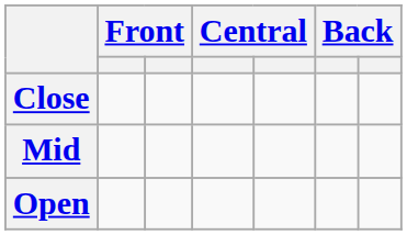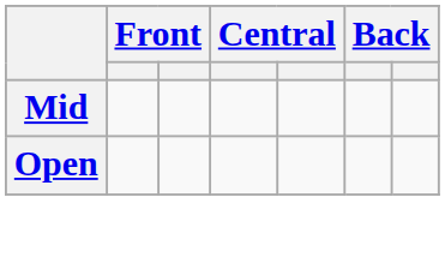 <table class="wikitable" style="text-align:center">
 <tr>
 <th rowspan="2"></th>
 <th colspan="2"><a href='#'>Front</a></th>
 <th colspan="2"><a href='#'>Central</a></th>
 <th colspan="2"><a href='#'>Back</a></th>
 </tr>
 <tr>
 <th></th>
 <th></th>
 <th></th>
 <th></th>
 <th></th>
 <th></th>
-</tr>
-<tr>
-<th><a href='#'>Close</a></th>
-<td> </td>
-<td> </td>
-<td></td>
-<td></td>
-<td> </td>
-<td> </td>
 </tr>
 <tr>
 <th><a href='#'>Mid</a></th>
 <td> </td>
 <td> </td>
 <td></td>
 <td></td>
 <td> </td>
 <td> </td>
 </tr>
 <tr>
 <th><a href='#'>Open</a></th>
 <td></td>
 <td></td>
 <td> </td>
 <td> </td>
 <td></td>
 <td></td>
 </tr>
 </table>
